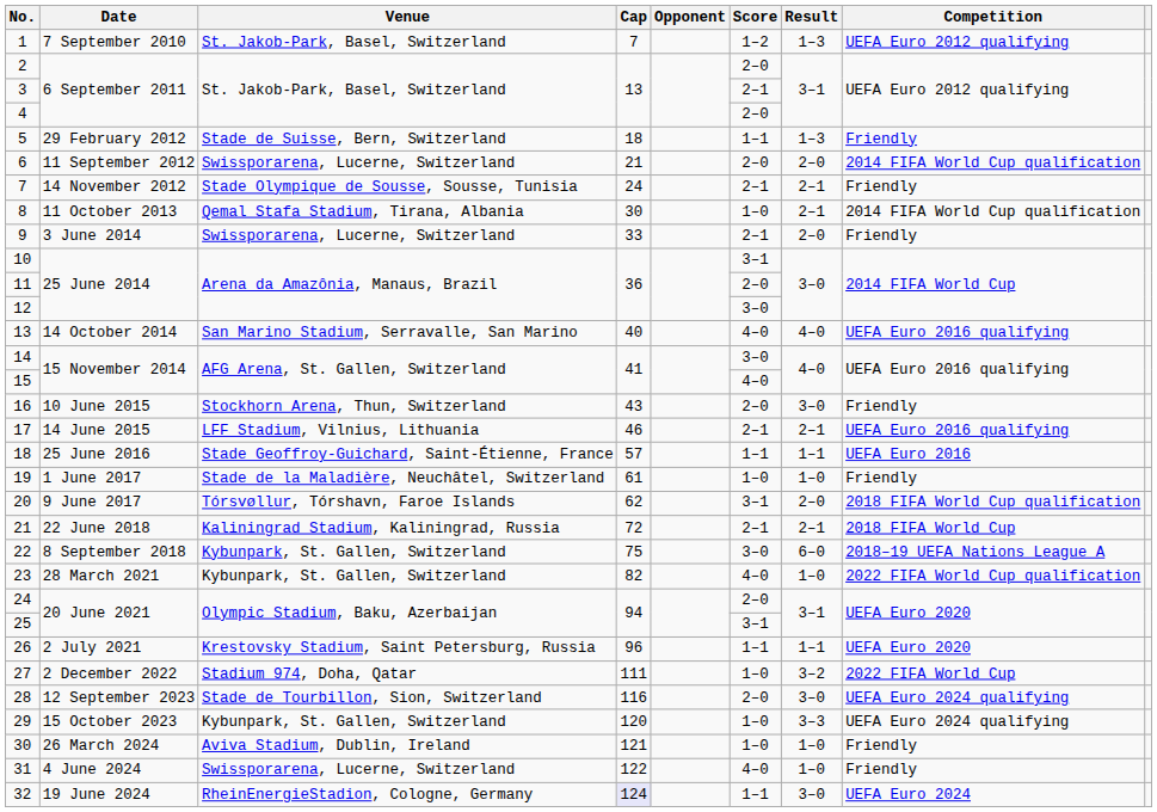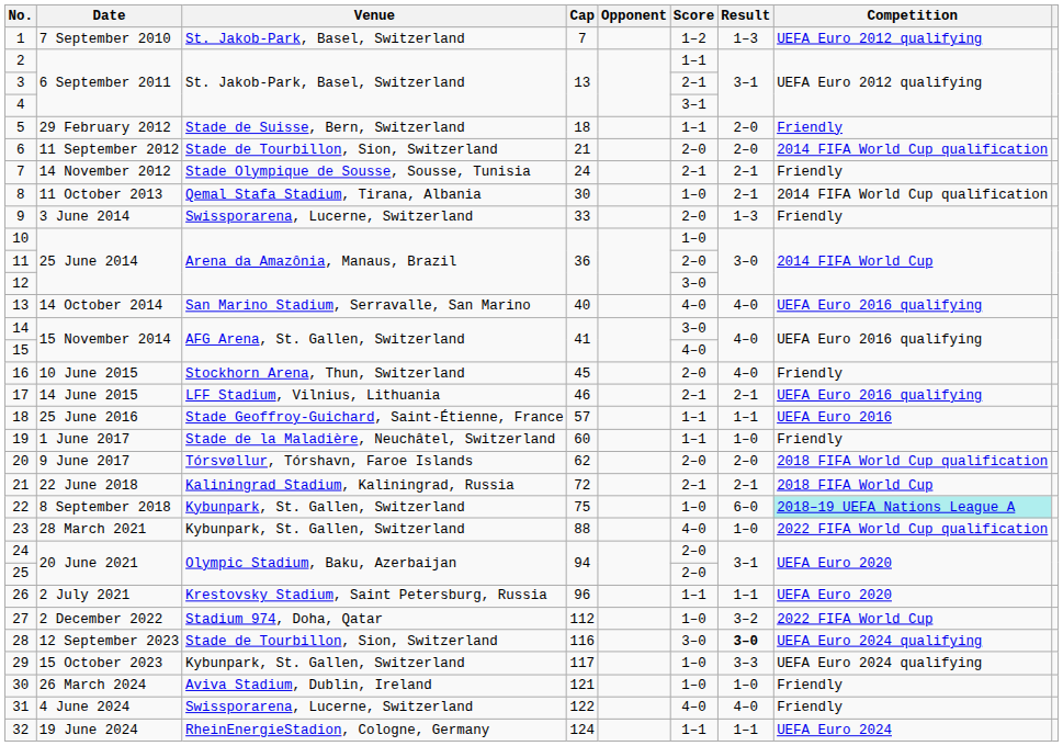 <table class="wikitable sortable">
 <tr>
 <th scope=col>No.</th>
 <th scope=col>Date</th>
 <th scope=col>Venue</th>
 <th scope=col>Cap</th>
 <th scope=col>Opponent</th>
 <th scope=col>Score</th>
 <th scope=col>Result</th>
 <th scope=col>Competition</th>
 <th scope=col class=unsortable></th>
 </tr>
 <tr>
 <td align=center>1</td>
 <td>7 September 2010</td>
 <td><a href='#'>St. Jakob-Park</a>, Basel, Switzerland</td>
 <td align=center>7</td>
 <td></td>
 <td align=center>1–2</td>
 <td align=center>1–3</td>
 <td><a href='#'>UEFA Euro 2012 qualifying</a></td>
 <td></td>
 </tr>
 <tr>
 <td align=center>2</td>
 <td rowspan="3">6 September 2011</td>
 <td rowspan="3">St. Jakob-Park, Basel, Switzerland</td>
 <td rowspan="3" align="center">13</td>
 <td rowspan="3"></td>
-<td align=center>2–0</td>
+<td align=center>1–1</td>
 <td rowspan="3" align=center>3–1</td>
 <td rowspan="3">UEFA Euro 2012 qualifying</td>
 <td rowspan="3"></td>
 </tr>
 <tr>
 <td align=center>3</td>
 <td align=center>2–1</td>
 </tr>
 <tr>
 <td align=center>4</td>
-<td align=center>2–0</td>
+<td align=center>3–1</td>
 </tr>
 <tr>
 <td align=center>5</td>
 <td>29 February 2012</td>
 <td><a href='#'>Stade de Suisse</a>, Bern, Switzerland</td>
 <td align=center>18</td>
 <td></td>
 <td align=center>1–1</td>
-<td align=center>1–3</td>
+<td align=center>2–0</td>
 <td><a href='#'>Friendly</a></td>
 <td></td>
 </tr>
 <tr>
 <td align=center>6</td>
 <td>11 September 2012</td>
-<td><a href='#'>Swissporarena</a>, Lucerne, Switzerland</td>
+<td><a href='#'>Stade de Tourbillon</a>, Sion, Switzerland</td>
 <td align=center>21</td>
 <td></td>
 <td align=center>2–0</td>
 <td align=center>2–0</td>
 <td><a href='#'>2014 FIFA World Cup qualification</a></td>
 <td></td>
 </tr>
 <tr>
 <td align=center>7</td>
 <td>14 November 2012</td>
 <td><a href='#'>Stade Olympique de Sousse</a>, Sousse, Tunisia</td>
 <td align=center>24</td>
 <td></td>
 <td align=center>2–1</td>
 <td align=center>2–1</td>
 <td>Friendly</td>
 <td></td>
 </tr>
 <tr>
 <td align=center>8</td>
 <td>11 October 2013</td>
 <td><a href='#'>Qemal Stafa Stadium</a>, Tirana, Albania</td>
 <td align=center>30</td>
 <td></td>
 <td align=center>1–0</td>
 <td align=center>2–1</td>
 <td>2014 FIFA World Cup qualification</td>
 <td></td>
 </tr>
 <tr>
 <td align=center>9</td>
 <td>3 June 2014</td>
 <td><a href='#'>Swissporarena</a>, Lucerne, Switzerland</td>
 <td align=center>33</td>
 <td></td>
-<td align=center>2–1</td>
 <td align=center>2–0</td>
+<td align=center>1–3</td>
 <td>Friendly</td>
 <td></td>
 </tr>
 <tr>
 <td align=center>10</td>
 <td rowspan="3">25 June 2014</td>
 <td rowspan="3"><a href='#'>Arena da Amazônia</a>, Manaus, Brazil</td>
 <td rowspan="3" align=center>36</td>
 <td rowspan="3"></td>
-<td align=center>3–1</td>
+<td align=center>1–0</td>
 <td rowspan="3" align=center>3–0</td>
 <td rowspan="3"><a href='#'>2014 FIFA World Cup</a></td>
 <td rowspan="3"></td>
 </tr>
 <tr>
 <td align=center>11</td>
 <td align=center>2–0</td>
 </tr>
 <tr>
 <td align=center>12</td>
 <td align=center>3–0</td>
 </tr>
 <tr>
 <td align=center>13</td>
 <td>14 October 2014</td>
 <td><a href='#'>San Marino Stadium</a>, Serravalle, San Marino</td>
 <td align=center>40</td>
 <td></td>
 <td align=center>4–0</td>
 <td align=center>4–0</td>
 <td><a href='#'>UEFA Euro 2016 qualifying</a></td>
 <td></td>
 </tr>
 <tr>
 <td align=center>14</td>
 <td rowspan="2">15 November 2014</td>
 <td rowspan="2"><a href='#'>AFG Arena</a>, St. Gallen, Switzerland</td>
 <td rowspan="2" align=center>41</td>
 <td rowspan="2"></td>
 <td align=center>3–0</td>
 <td rowspan="2" align=center>4–0</td>
 <td rowspan="2">UEFA Euro 2016 qualifying</td>
 <td rowspan="2"></td>
 </tr>
 <tr>
 <td align=center>15</td>
 <td align=center>4–0</td>
 </tr>
 <tr>
 <td align=center>16</td>
 <td>10 June 2015</td>
 <td><a href='#'>Stockhorn Arena</a>, Thun, Switzerland</td>
-<td align=center>43</td>
+<td align=center>45</td>
 <td></td>
 <td align=center>2–0</td>
-<td align=center>3–0</td>
+<td align=center>4–0</td>
 <td>Friendly</td>
 <td></td>
 </tr>
 <tr>
 <td align=center>17</td>
 <td>14 June 2015</td>
 <td><a href='#'>LFF Stadium</a>, Vilnius, Lithuania</td>
 <td align=center>46</td>
 <td></td>
 <td align=center>2–1</td>
 <td align=center>2–1</td>
 <td><a href='#'>UEFA Euro 2016 qualifying</a></td>
 <td></td>
 </tr>
 <tr>
 <td align=center>18</td>
 <td>25 June 2016</td>
 <td><a href='#'>Stade Geoffroy-Guichard</a>, Saint-Étienne, France</td>
 <td align=center>57</td>
 <td></td>
 <td align=center>1–1</td>
 <td align=center>1–1 </td>
 <td><a href='#'>UEFA Euro 2016</a></td>
 <td></td>
 </tr>
 <tr>
 <td align=center>19</td>
 <td>1 June 2017</td>
 <td><a href='#'>Stade de la Maladière</a>, Neuchâtel, Switzerland</td>
-<td align=center>61</td>
+<td align=center>60</td>
 <td></td>
-<td align=center>1–0</td>
+<td align=center>1–1</td>
 <td align=center>1–0</td>
 <td>Friendly</td>
 <td></td>
 </tr>
 <tr>
 <td align=center>20</td>
 <td>9 June 2017</td>
 <td><a href='#'>Tórsvøllur</a>, Tórshavn, Faroe Islands</td>
 <td align=center>62</td>
 <td></td>
-<td align=center>3–1</td>
+<td align=center>2–0</td>
 <td align=center>2–0</td>
 <td><a href='#'>2018 FIFA World Cup qualification</a></td>
 <td></td>
 </tr>
 <tr>
 <td align=center>21</td>
 <td>22 June 2018</td>
 <td><a href='#'>Kaliningrad Stadium</a>, Kaliningrad, Russia</td>
 <td align=center>72</td>
 <td></td>
 <td align=center>2–1</td>
 <td align=center>2–1</td>
 <td><a href='#'>2018 FIFA World Cup</a></td>
 <td></td>
 </tr>
 <tr>
 <td align=center>22</td>
 <td>8 September 2018</td>
 <td><a href='#'>Kybunpark</a>, St. Gallen, Switzerland</td>
 <td align=center>75</td>
 <td></td>
-<td align=center>3–0</td>
+<td align=center>1–0</td>
 <td align=center>6–0</td>
-<td><a href='#'>2018–19 UEFA Nations League A</a></td>
+<td style="background: paleturquoise;"><a href='#'>2018–19 UEFA Nations League A</a></td>
 <td></td>
 </tr>
 <tr>
 <td align=center>23</td>
 <td>28 March 2021</td>
 <td>Kybunpark, St. Gallen, Switzerland</td>
-<td align="center">82</td>
+<td align="center">88</td>
 <td></td>
 <td align=center>4–0</td>
 <td align=center>1–0</td>
 <td><a href='#'>2022 FIFA World Cup qualification</a></td>
 <td></td>
 </tr>
 <tr>
 <td align=center>24</td>
 <td rowspan="2">20 June 2021</td>
 <td rowspan="2"><a href='#'>Olympic Stadium</a>, Baku, Azerbaijan</td>
 <td rowspan="2" align=center>94</td>
 <td rowspan="2"></td>
 <td align=center>2–0</td>
 <td rowspan="2" align=center>3–1</td>
 <td rowspan="2"><a href='#'>UEFA Euro 2020</a></td>
 <td rowspan="2"></td>
 </tr>
 <tr>
 <td align=center>25</td>
-<td align=center>3–1</td>
+<td align=center>2–0</td>
 </tr>
 <tr>
 <td align=center>26</td>
 <td>2 July 2021</td>
 <td><a href='#'>Krestovsky Stadium</a>, Saint Petersburg, Russia</td>
 <td align=center>96</td>
 <td></td>
 <td align=center>1–1</td>
 <td align=center>1–1 </td>
 <td><a href='#'>UEFA Euro 2020</a></td>
 <td></td>
 </tr>
 <tr>
 <td align=center>27</td>
 <td>2 December 2022</td>
 <td><a href='#'>Stadium 974</a>, Doha, Qatar</td>
-<td align=center>111</td>
+<td align=center>112</td>
 <td></td>
 <td align=center>1–0</td>
 <td align=center>3–2</td>
 <td><a href='#'>2022 FIFA World Cup</a></td>
 <td></td>
 </tr>
 <tr>
 <td style="text-align:center;">28</td>
 <td>12 September 2023</td>
 <td><a href='#'>Stade de Tourbillon</a>, Sion, Switzerland</td>
 <td style="text-align:center;">116</td>
 <td></td>
-<td align=center>2–0</td>
 <td align=center>3–0</td>
+<td align=center><strong>3–0</strong></td>
 <td><a href='#'>UEFA Euro 2024 qualifying</a></td>
 <td style="text-align:center;"></td>
 </tr>
 <tr>
 <td style="text-align:center;">29</td>
 <td>15 October 2023</td>
 <td>Kybunpark, St. Gallen, Switzerland</td>
-<td style="text-align:center;">120</td>
+<td style="text-align:center;">117</td>
 <td></td>
 <td align=center>1–0</td>
 <td align=center>3–3</td>
 <td>UEFA Euro 2024 qualifying</td>
 <td style="text-align:center;"></td>
 </tr>
 <tr>
 <td align=center>30</td>
 <td>26 March 2024</td>
 <td><a href='#'>Aviva Stadium</a>, Dublin, Ireland</td>
 <td align=center>121</td>
 <td></td>
 <td align=center>1–0</td>
 <td align=center>1–0</td>
 <td>Friendly</td>
 <td></td>
 </tr>
 <tr>
 <td align=center>31</td>
 <td>4 June 2024</td>
 <td><a href='#'>Swissporarena</a>, Lucerne, Switzerland</td>
 <td align=center>122</td>
 <td></td>
 <td align=center>4–0</td>
-<td align=center>1–0</td>
+<td align=center>4–0</td>
 <td>Friendly</td>
 <td></td>
 </tr>
 <tr>
 <td align=center>32</td>
 <td>19 June 2024</td>
 <td><a href='#'>RheinEnergieStadion</a>, Cologne, Germany</td>
-<td align=center style="background: lavender;">124</td>
+<td align=center>124</td>
 <td></td>
 <td align=center>1–1</td>
-<td align=center>3–0</td>
+<td align=center>1–1</td>
 <td><a href='#'>UEFA Euro 2024</a></td>
 <td></td>
 </tr>
 </table>
